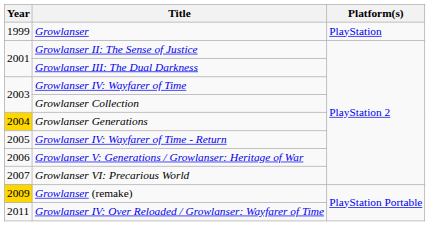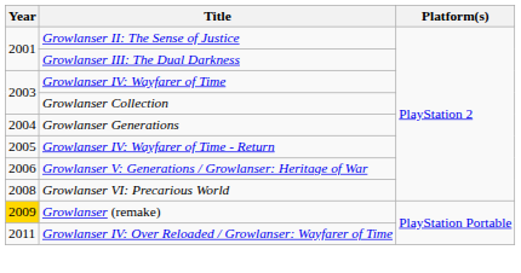 <table class="wikitable sortable">
 <tr>
 <th>Year</th>
 <th>Title</th>
 <th>Platform(s)</th>
-</tr>
-<tr>
-<td>1999</td>
-<td><em><a href='#'>Growlanser</a></em></td>
-<td><a href='#'>PlayStation</a></td>
 </tr>
 <tr>
 <td rowspan="2">2001</td>
 <td><em><a href='#'>Growlanser II: The Sense of Justice</a></em></td>
 <td rowspan="8"><a href='#'>PlayStation 2</a></td>
 </tr>
 <tr>
 <td><em><a href='#'>Growlanser III: The Dual Darkness</a></em></td>
 </tr>
 <tr>
 <td rowspan="2">2003</td>
 <td><em><a href='#'>Growlanser IV: Wayfarer of Time</a></em></td>
 </tr>
 <tr>
 <td><em>Growlanser Collection</em></td>
 </tr>
 <tr>
-<td style="background: gold;">2004</td>
+<td>2004</td>
 <td><em>Growlanser Generations</em></td>
 </tr>
 <tr>
 <td>2005</td>
 <td><em><a href='#'>Growlanser IV: Wayfarer of Time - Return</a></em></td>
 </tr>
 <tr>
 <td>2006</td>
 <td><em><a href='#'>Growlanser V: Generations / Growlanser: Heritage of War</a></em></td>
 </tr>
 <tr>
-<td>2007</td>
+<td>2008</td>
 <td><em>Growlanser VI: Precarious World</em></td>
 </tr>
 <tr>
 <td style="background: gold;">2009</td>
 <td><em><a href='#'>Growlanser</a></em> (remake)</td>
 <td rowspan="2"><a href='#'>PlayStation Portable</a></td>
 </tr>
 <tr>
 <td>2011</td>
 <td><em><a href='#'>Growlanser IV: Over Reloaded / Growlanser: Wayfarer of Time</a></em></td>
 </tr>
 </table>
